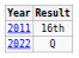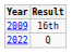 <table class="wikitable" style="text-align:center">
 <tr>
 <th>Year</th>
 <th>Result</th>
 </tr>
 <tr>
-<td><a href='#'>2011</a></td>
+<td><a href='#'>2009</a></td>
 <td>16th</td>
 </tr>
 <tr>
 <td><a href='#'>2022</a></td>
 <td>Q</td>
 </tr>
 </table>
